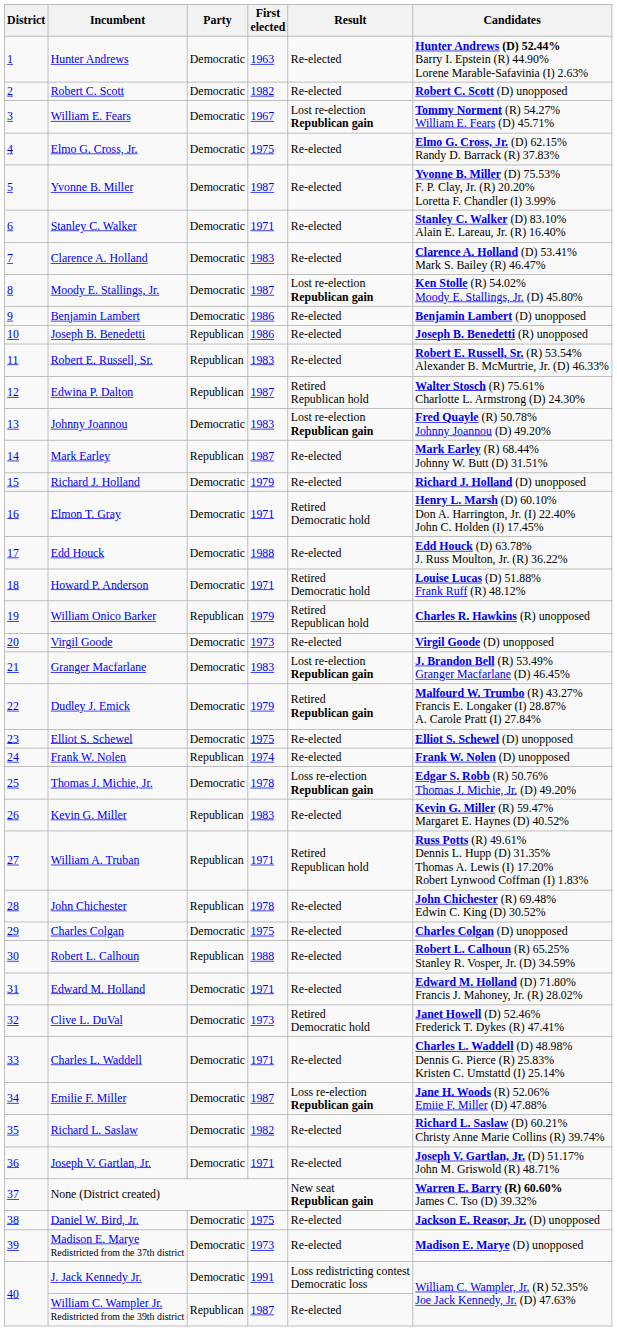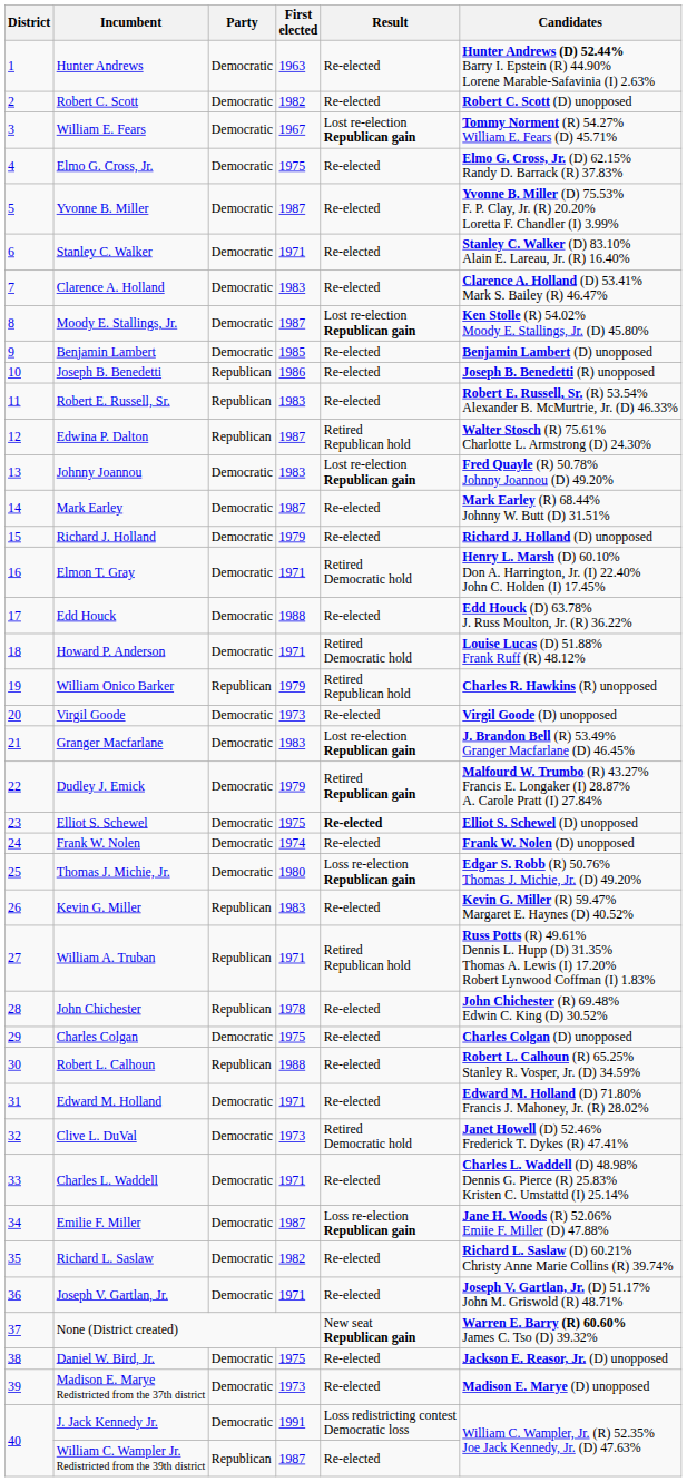 <table class=wikitable>
 <tr>
 <th>District</th>
 <th>Incumbent</th>
 <th>Party</th>
 <th>First<br>elected</th>
 <th>Result</th>
 <th>Candidates</th>
 </tr>
 <tr>
 <td><a href='#'>1</a></td>
 <td><a href='#'>Hunter Andrews</a></td>
 <td>Democratic</td>
 <td><a href='#'>1963</a></td>
 <td>Re-elected</td>
 <td><strong><a href='#'>Hunter Andrews</a> (D) 52.44%</strong><br>Barry I. Epstein (R) 44.90%<br>Lorene Marable-Safavinia (I) 2.63%</td>
 </tr>
 <tr>
 <td><a href='#'>2</a></td>
 <td><a href='#'>Robert C. Scott</a></td>
 <td>Democratic</td>
 <td><a href='#'>1982</a></td>
 <td>Re-elected</td>
 <td><strong><a href='#'>Robert C. Scott</a></strong> (D) unopposed</td>
 </tr>
 <tr>
 <td><a href='#'>3</a></td>
 <td><a href='#'>William E. Fears</a></td>
 <td>Democratic</td>
 <td><a href='#'>1967</a></td>
 <td>Lost re-election<br><strong>Republican gain</strong></td>
 <td><strong><a href='#'>Tommy Norment</a></strong> (R) 54.27%<br><a href='#'>William E. Fears</a> (D) 45.71%</td>
 </tr>
 <tr>
 <td><a href='#'>4</a></td>
 <td><a href='#'>Elmo G. Cross, Jr.</a></td>
 <td>Democratic</td>
 <td><a href='#'>1975</a></td>
 <td>Re-elected</td>
 <td><strong><a href='#'>Elmo G. Cross, Jr.</a></strong> (D) 62.15%<br>Randy D. Barrack (R) 37.83%</td>
 </tr>
 <tr>
 <td><a href='#'>5</a></td>
 <td><a href='#'>Yvonne B. Miller</a></td>
 <td>Democratic</td>
 <td><a href='#'>1987</a></td>
 <td>Re-elected</td>
 <td><strong><a href='#'>Yvonne B. Miller</a></strong> (D) 75.53%<br>F. P. Clay, Jr. (R) 20.20%<br>Loretta F. Chandler (I) 3.99%</td>
 </tr>
 <tr>
 <td><a href='#'>6</a></td>
 <td><a href='#'>Stanley C. Walker</a></td>
 <td>Democratic</td>
 <td><a href='#'>1971</a></td>
 <td>Re-elected</td>
 <td><strong><a href='#'>Stanley C. Walker</a></strong> (D) 83.10%<br>Alain E. Lareau, Jr. (R) 16.40%</td>
 </tr>
 <tr>
 <td><a href='#'>7</a></td>
 <td><a href='#'>Clarence A. Holland</a></td>
 <td>Democratic</td>
 <td><a href='#'>1983</a></td>
 <td>Re-elected</td>
 <td><strong><a href='#'>Clarence A. Holland</a></strong> (D) 53.41%<br>Mark S. Bailey (R) 46.47%</td>
 </tr>
 <tr>
 <td><a href='#'>8</a></td>
 <td><a href='#'>Moody E. Stallings, Jr.</a></td>
 <td>Democratic</td>
 <td><a href='#'>1987</a></td>
 <td>Lost re-election<br><strong>Republican gain</strong></td>
 <td><strong><a href='#'>Ken Stolle</a></strong> (R) 54.02%<br><a href='#'>Moody E. Stallings, Jr.</a> (D) 45.80%</td>
 </tr>
 <tr>
 <td><a href='#'>9</a></td>
 <td><a href='#'>Benjamin Lambert</a></td>
 <td>Democratic</td>
-<td><a href='#'>1986</a></td>
+<td><a href='#'>1985</a></td>
 <td>Re-elected</td>
 <td><strong><a href='#'>Benjamin Lambert</a></strong> (D) unopposed</td>
 </tr>
 <tr>
 <td><a href='#'>10</a></td>
 <td><a href='#'>Joseph B. Benedetti</a></td>
 <td>Republican</td>
 <td><a href='#'>1986</a></td>
 <td>Re-elected</td>
 <td><strong><a href='#'>Joseph B. Benedetti</a></strong> (R) unopposed</td>
 </tr>
 <tr>
 <td><a href='#'>11</a></td>
 <td><a href='#'>Robert E. Russell, Sr.</a></td>
 <td>Republican</td>
 <td><a href='#'>1983</a></td>
 <td>Re-elected</td>
 <td><strong><a href='#'>Robert E. Russell, Sr.</a></strong> (R) 53.54%<br>Alexander B. McMurtrie, Jr. (D) 46.33%</td>
 </tr>
 <tr>
 <td><a href='#'>12</a></td>
 <td><a href='#'>Edwina P. Dalton</a></td>
 <td>Republican</td>
 <td><a href='#'>1987</a></td>
 <td>Retired<br>Republican hold</td>
 <td><strong><a href='#'>Walter Stosch</a></strong> (R) 75.61%<br>Charlotte L. Armstrong (D) 24.30%</td>
 </tr>
 <tr>
 <td><a href='#'>13</a></td>
 <td><a href='#'>Johnny Joannou</a></td>
 <td>Democratic</td>
 <td><a href='#'>1983</a></td>
 <td>Lost re-election<br><strong>Republican gain</strong></td>
 <td><strong><a href='#'>Fred Quayle</a></strong> (R) 50.78%<br><a href='#'>Johnny Joannou</a> (D) 49.20%</td>
 </tr>
 <tr>
 <td><a href='#'>14</a></td>
 <td><a href='#'>Mark Earley</a></td>
-<td>Republican</td>
+<td>Democratic</td>
 <td><a href='#'>1987</a></td>
 <td>Re-elected</td>
 <td><strong><a href='#'>Mark Earley</a></strong> (R) 68.44%<br>Johnny W. Butt (D) 31.51%</td>
 </tr>
 <tr>
 <td><a href='#'>15</a></td>
 <td><a href='#'>Richard J. Holland</a></td>
 <td>Democratic</td>
 <td><a href='#'>1979</a></td>
 <td>Re-elected</td>
 <td><strong><a href='#'>Richard J. Holland</a></strong> (D) unopposed</td>
 </tr>
 <tr>
 <td><a href='#'>16</a></td>
 <td><a href='#'>Elmon T. Gray</a></td>
 <td>Democratic</td>
 <td><a href='#'>1971</a></td>
 <td>Retired<br>Democratic hold</td>
 <td><strong><a href='#'>Henry L. Marsh</a></strong> (D) 60.10%<br>Don A. Harrington, Jr. (I) 22.40%<br>John C. Holden (I) 17.45%</td>
 </tr>
 <tr>
 <td><a href='#'>17</a></td>
 <td><a href='#'>Edd Houck</a></td>
 <td>Democratic</td>
 <td><a href='#'>1988</a></td>
 <td>Re-elected</td>
 <td><strong><a href='#'>Edd Houck</a></strong> (D) 63.78%<br>J. Russ Moulton, Jr. (R) 36.22%</td>
 </tr>
 <tr>
 <td><a href='#'>18</a></td>
 <td><a href='#'>Howard P. Anderson</a></td>
 <td>Democratic</td>
 <td><a href='#'>1971</a></td>
 <td>Retired<br>Democratic hold</td>
 <td><strong><a href='#'>Louise Lucas</a></strong> (D) 51.88%<br><a href='#'>Frank Ruff</a> (R) 48.12%</td>
 </tr>
 <tr>
 <td><a href='#'>19</a></td>
 <td><a href='#'>William Onico Barker</a></td>
 <td>Republican</td>
 <td><a href='#'>1979</a></td>
 <td>Retired<br>Republican hold</td>
 <td><strong><a href='#'>Charles R. Hawkins</a></strong> (R) unopposed</td>
 </tr>
 <tr>
 <td><a href='#'>20</a></td>
 <td><a href='#'>Virgil Goode</a></td>
 <td>Democratic</td>
 <td><a href='#'>1973</a></td>
 <td>Re-elected</td>
 <td><strong><a href='#'>Virgil Goode</a></strong> (D) unopposed</td>
 </tr>
 <tr>
 <td><a href='#'>21</a></td>
 <td><a href='#'>Granger Macfarlane</a></td>
 <td>Democratic</td>
 <td><a href='#'>1983</a></td>
 <td>Lost re-election<br><strong>Republican gain</strong></td>
 <td><strong><a href='#'>J. Brandon Bell</a></strong> (R) 53.49%<br><a href='#'>Granger Macfarlane</a> (D) 46.45%</td>
 </tr>
 <tr>
 <td><a href='#'>22</a></td>
 <td><a href='#'>Dudley J. Emick</a></td>
 <td>Democratic</td>
 <td><a href='#'>1979</a></td>
 <td>Retired<br><strong>Republican gain</strong></td>
 <td><strong><a href='#'>Malfourd W. Trumbo</a></strong> (R) 43.27%<br>Francis E. Longaker (I) 28.87%<br>A. Carole Pratt (I) 27.84%</td>
 </tr>
 <tr>
 <td><a href='#'>23</a></td>
 <td><a href='#'>Elliot S. Schewel</a></td>
 <td>Democratic</td>
 <td><a href='#'>1975</a></td>
-<td>Re-elected</td>
+<td><strong>Re-elected</strong></td>
 <td><strong><a href='#'>Elliot S. Schewel</a></strong> (D) unopposed</td>
 </tr>
 <tr>
 <td><a href='#'>24</a></td>
 <td><a href='#'>Frank W. Nolen</a></td>
-<td>Republican</td>
+<td>Democratic</td>
 <td><a href='#'>1974</a></td>
 <td>Re-elected</td>
 <td><strong><a href='#'>Frank W. Nolen</a></strong> (D) unopposed</td>
 </tr>
 <tr>
 <td><a href='#'>25</a></td>
 <td><a href='#'>Thomas J. Michie, Jr.</a></td>
 <td>Democratic</td>
-<td><a href='#'>1978</a></td>
+<td><a href='#'>1980</a></td>
 <td>Loss re-election<br><strong>Republican gain</strong></td>
 <td><strong><a href='#'>Edgar S. Robb</a></strong> (R) 50.76%<br><a href='#'>Thomas J. Michie, Jr.</a> (D) 49.20%</td>
 </tr>
 <tr>
 <td><a href='#'>26</a></td>
 <td><a href='#'>Kevin G. Miller</a></td>
 <td>Republican</td>
 <td><a href='#'>1983</a></td>
 <td>Re-elected</td>
 <td><strong><a href='#'>Kevin G. Miller</a></strong> (R) 59.47%<br>Margaret E. Haynes (D) 40.52%</td>
 </tr>
 <tr>
 <td><a href='#'>27</a></td>
 <td><a href='#'>William A. Truban</a></td>
 <td>Republican</td>
 <td><a href='#'>1971</a></td>
 <td>Retired<br>Republican hold</td>
 <td><strong><a href='#'>Russ Potts</a></strong> (R) 49.61%<br>Dennis L. Hupp (D) 31.35%<br>Thomas A. Lewis (I) 17.20%<br>Robert Lynwood Coffman (I) 1.83%</td>
 </tr>
 <tr>
 <td><a href='#'>28</a></td>
 <td><a href='#'>John Chichester</a></td>
 <td>Republican</td>
 <td><a href='#'>1978</a></td>
 <td>Re-elected</td>
 <td><strong><a href='#'>John Chichester</a></strong> (R) 69.48%<br>Edwin C. King (D) 30.52%</td>
 </tr>
 <tr>
 <td><a href='#'>29</a></td>
 <td><a href='#'>Charles Colgan</a></td>
 <td>Democratic</td>
 <td><a href='#'>1975</a></td>
 <td>Re-elected</td>
 <td><strong><a href='#'>Charles Colgan</a></strong> (D) unopposed</td>
 </tr>
 <tr>
 <td><a href='#'>30</a></td>
 <td><a href='#'>Robert L. Calhoun</a></td>
 <td>Republican</td>
 <td><a href='#'>1988</a></td>
 <td>Re-elected</td>
 <td><strong><a href='#'>Robert L. Calhoun</a></strong> (R) 65.25%<br>Stanley R. Vosper, Jr. (D) 34.59%</td>
 </tr>
 <tr>
 <td><a href='#'>31</a></td>
 <td><a href='#'>Edward M. Holland</a></td>
 <td>Democratic</td>
 <td><a href='#'>1971</a></td>
 <td>Re-elected</td>
 <td><strong><a href='#'>Edward M. Holland</a></strong> (D) 71.80%<br>Francis J. Mahoney, Jr. (R) 28.02%</td>
 </tr>
 <tr>
 <td><a href='#'>32</a></td>
 <td><a href='#'>Clive L. DuVal</a></td>
 <td>Democratic</td>
 <td><a href='#'>1973</a></td>
 <td>Retired<br>Democratic hold</td>
 <td><strong><a href='#'>Janet Howell</a></strong> (D) 52.46%<br>Frederick T. Dykes (R) 47.41%</td>
 </tr>
 <tr>
 <td><a href='#'>33</a></td>
 <td><a href='#'>Charles L. Waddell</a></td>
 <td>Democratic</td>
 <td><a href='#'>1971</a></td>
 <td>Re-elected</td>
 <td><strong><a href='#'>Charles L. Waddell</a></strong> (D) 48.98%<br>Dennis G. Pierce (R) 25.83%<br>Kristen C. Umstattd (I) 25.14%</td>
 </tr>
 <tr>
 <td><a href='#'>34</a></td>
 <td><a href='#'>Emilie F. Miller</a></td>
 <td>Democratic</td>
 <td><a href='#'>1987</a></td>
 <td>Loss re-election<br><strong>Republican gain</strong></td>
 <td><strong><a href='#'>Jane H. Woods</a></strong> (R) 52.06%<br><a href='#'>Emiie F. Miller</a> (D) 47.88%</td>
 </tr>
 <tr>
 <td><a href='#'>35</a></td>
 <td><a href='#'>Richard L. Saslaw</a></td>
 <td>Democratic</td>
 <td><a href='#'>1982</a></td>
 <td>Re-elected</td>
 <td><strong><a href='#'>Richard L. Saslaw</a></strong> (D) 60.21%<br>Christy Anne Marie Collins (R) 39.74%</td>
 </tr>
 <tr>
 <td><a href='#'>36</a></td>
 <td><a href='#'>Joseph V. Gartlan, Jr.</a></td>
 <td>Democratic</td>
 <td><a href='#'>1971</a></td>
 <td>Re-elected</td>
 <td><strong><a href='#'>Joseph V. Gartlan, Jr.</a></strong> (D) 51.17%<br>John M. Griswold (R) 48.71%</td>
 </tr>
 <tr>
 <td><a href='#'>37</a></td>
 <td colspan=3>None (District created)</td>
 <td>New seat<br><strong>Republican gain</strong></td>
 <td><strong><a href='#'>Warren E. Barry</a> (R) 60.60%</strong><br>James C. Tso (D) 39.32%</td>
 </tr>
 <tr>
 <td><a href='#'>38</a></td>
 <td><a href='#'>Daniel W. Bird, Jr.</a></td>
 <td>Democratic</td>
 <td><a href='#'>1975</a></td>
 <td>Re-elected</td>
 <td><strong><a href='#'>Jackson E. Reasor, Jr.</a></strong> (D) unopposed</td>
 </tr>
 <tr>
 <td><a href='#'>39</a></td>
 <td><a href='#'>Madison E. Marye</a><br><small>Redistricted from the 37th district</small></td>
 <td>Democratic</td>
 <td><a href='#'>1973</a></td>
 <td>Re-elected</td>
 <td><strong><a href='#'>Madison E. Marye</a></strong> (D) unopposed</td>
 </tr>
 <tr>
 <td rowspan=2><a href='#'>40</a></td>
 <td><a href='#'>J. Jack Kennedy Jr.</a></td>
 <td>Democratic</td>
 <td><a href='#'>1991</a></td>
 <td>Loss redistricting contest<br>Democratic loss</td>
 <td rowspan=2><a href='#'>William C. Wampler, Jr.</a> (R) 52.35%<br><a href='#'>Joe Jack Kennedy, Jr.</a> (D) 47.63%</td>
 </tr>
 <tr>
 <td><a href='#'>William C. Wampler Jr.</a><br><small>Redistricted from the 39th district</small></td>
 <td>Republican</td>
 <td><a href='#'>1987</a></td>
 <td>Re-elected</td>
 </tr>
 </table>
